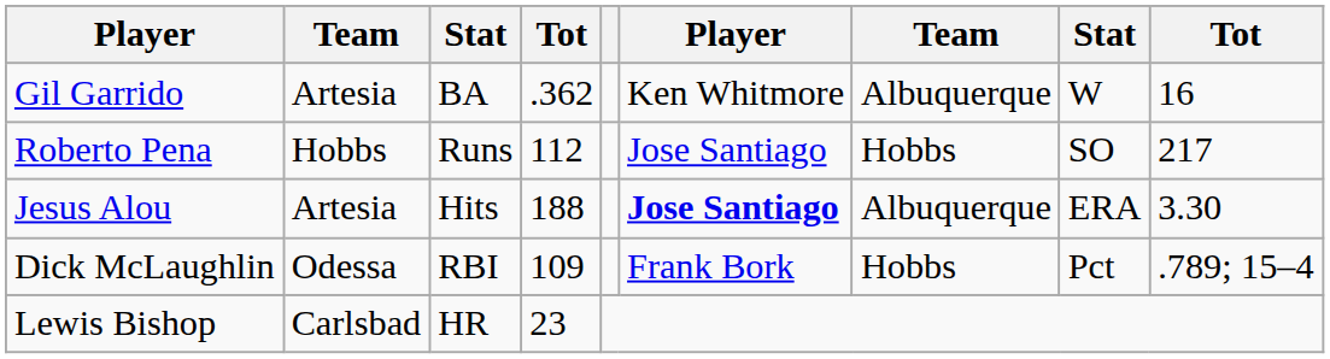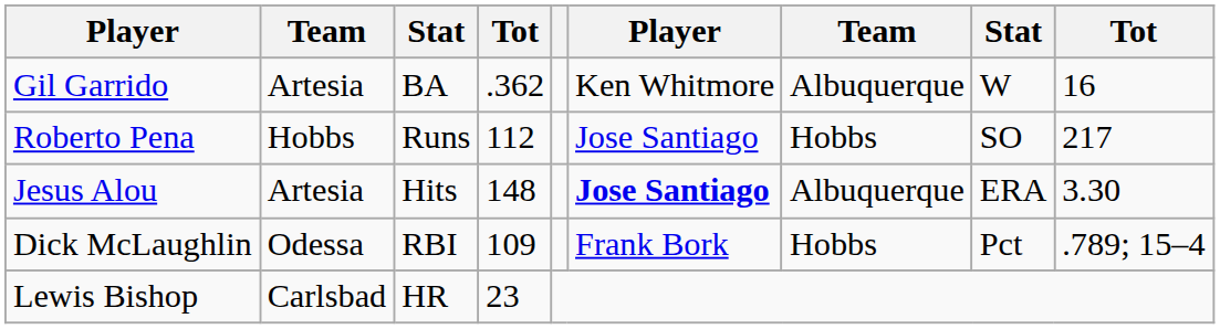 <table class="wikitable">
 <tr>
 <th>Player</th>
 <th>Team</th>
 <th>Stat</th>
 <th>Tot</th>
 <th></th>
 <th>Player</th>
 <th>Team</th>
 <th>Stat</th>
 <th>Tot</th>
 </tr>
 <tr>
 <td><a href='#'>Gil Garrido</a></td>
 <td>Artesia</td>
 <td>BA</td>
 <td>.362</td>
 <td></td>
 <td>Ken Whitmore</td>
 <td>Albuquerque</td>
 <td>W</td>
 <td>16</td>
 </tr>
 <tr>
 <td><a href='#'>Roberto Pena</a></td>
 <td>Hobbs</td>
 <td>Runs</td>
 <td>112</td>
 <td></td>
 <td><a href='#'>Jose Santiago</a></td>
 <td>Hobbs</td>
 <td>SO</td>
 <td>217</td>
 </tr>
 <tr>
 <td><a href='#'>Jesus Alou</a></td>
 <td>Artesia</td>
 <td>Hits</td>
-<td>188</td>
+<td>148</td>
 <td></td>
 <td><strong><a href='#'>Jose Santiago</a></strong></td>
 <td>Albuquerque</td>
 <td>ERA</td>
 <td>3.30</td>
 </tr>
 <tr>
 <td>Dick McLaughlin</td>
 <td>Odessa</td>
 <td>RBI</td>
 <td>109</td>
 <td></td>
 <td><a href='#'>Frank Bork</a></td>
 <td>Hobbs</td>
 <td>Pct</td>
 <td>.789; 15–4</td>
 </tr>
 <tr>
 <td>Lewis Bishop</td>
 <td>Carlsbad</td>
 <td>HR</td>
 <td>23</td>
 </tr>
 </table>
